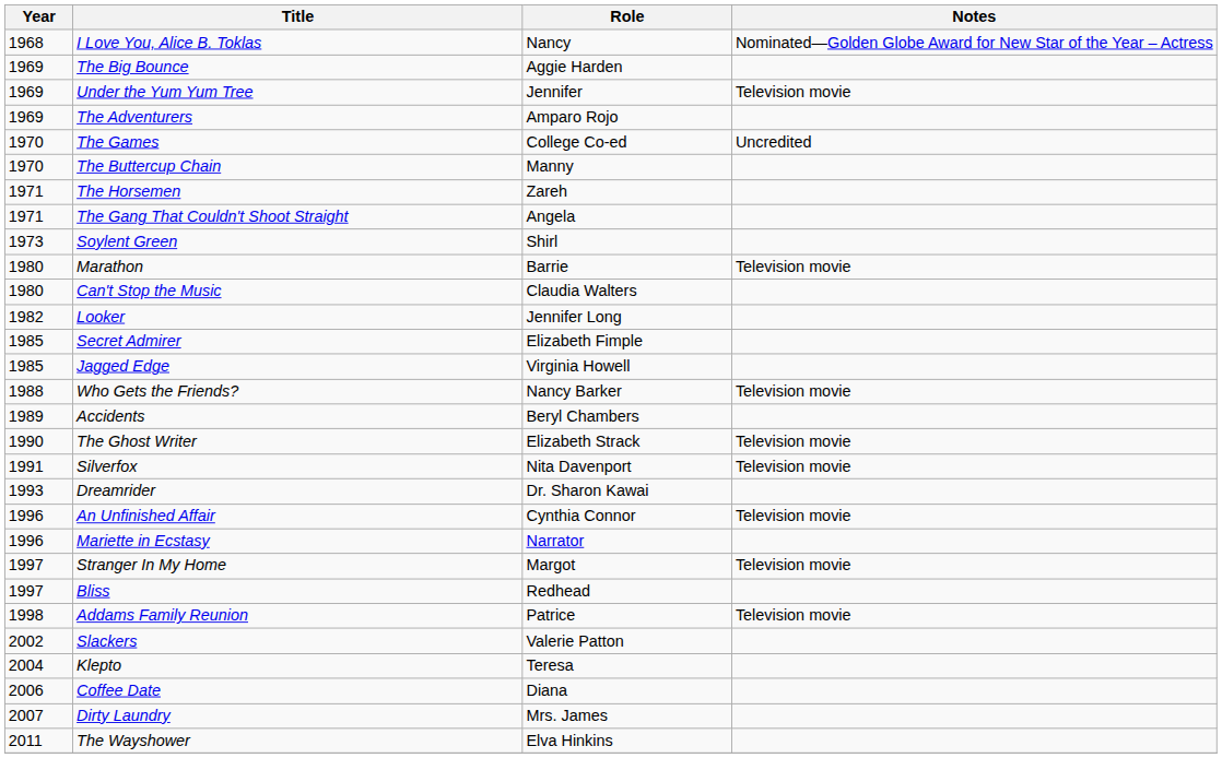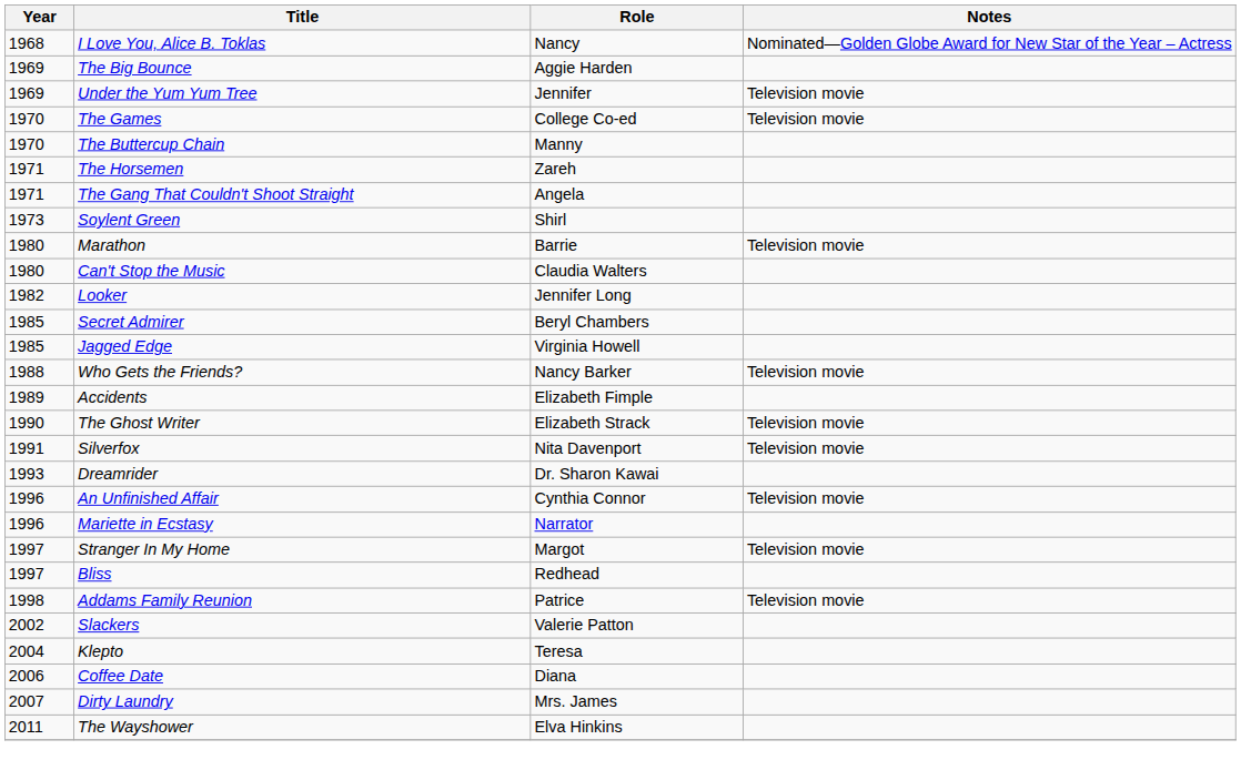 <table class="wikitable sortable">
 <tr>
 <th>Year</th>
 <th>Title</th>
 <th>Role</th>
 <th width="40%">Notes</th>
 </tr>
 <tr>
 <td>1968</td>
 <td><em><a href='#'>I Love You, Alice B. Toklas</a></em></td>
 <td>Nancy</td>
 <td>Nominated—<a href='#'>Golden Globe Award for New Star of the Year – Actress</a></td>
 </tr>
 <tr>
 <td>1969</td>
 <td><em><a href='#'>The Big Bounce</a></em></td>
 <td>Aggie Harden</td>
 <td></td>
 </tr>
 <tr>
 <td>1969</td>
 <td><em><a href='#'>Under the Yum Yum Tree</a></em></td>
 <td>Jennifer</td>
 <td>Television movie</td>
 </tr>
 <tr>
-<td>1969</td>
-<td><em><a href='#'>The Adventurers</a></em></td>
-<td>Amparo Rojo</td>
-<td></td>
-</tr>
-<tr>
 <td>1970</td>
 <td><em><a href='#'>The Games</a></em></td>
 <td>College Co-ed</td>
-<td>Uncredited</td>
+<td>Television movie</td>
 </tr>
 <tr>
 <td>1970</td>
 <td><em><a href='#'>The Buttercup Chain</a></em></td>
 <td>Manny</td>
 <td></td>
 </tr>
 <tr>
 <td>1971</td>
 <td><em><a href='#'>The Horsemen</a></em></td>
 <td>Zareh</td>
 <td></td>
 </tr>
 <tr>
 <td>1971</td>
 <td><em><a href='#'>The Gang That Couldn't Shoot Straight</a></em></td>
 <td>Angela</td>
 <td></td>
 </tr>
 <tr>
 <td>1973</td>
 <td><em><a href='#'>Soylent Green</a></em></td>
 <td>Shirl</td>
 <td></td>
 </tr>
 <tr>
 <td>1980</td>
 <td><em>Marathon</em></td>
 <td>Barrie</td>
 <td>Television movie</td>
 </tr>
 <tr>
 <td>1980</td>
 <td><em><a href='#'>Can't Stop the Music</a></em></td>
 <td>Claudia Walters</td>
 <td></td>
 </tr>
 <tr>
 <td>1982</td>
 <td><em><a href='#'>Looker</a></em></td>
 <td>Jennifer Long</td>
 <td></td>
 </tr>
 <tr>
 <td>1985</td>
 <td><em><a href='#'>Secret Admirer</a></em></td>
-<td>Elizabeth Fimple</td>
+<td>Beryl Chambers</td>
 <td></td>
 </tr>
 <tr>
 <td>1985</td>
 <td><em><a href='#'>Jagged Edge</a></em></td>
 <td>Virginia Howell</td>
 <td></td>
 </tr>
 <tr>
 <td>1988</td>
 <td><em>Who Gets the Friends?</em></td>
 <td>Nancy Barker</td>
 <td>Television movie</td>
 </tr>
 <tr>
 <td>1989</td>
 <td><em>Accidents</em></td>
-<td>Beryl Chambers</td>
+<td>Elizabeth Fimple</td>
 <td></td>
 </tr>
 <tr>
 <td>1990</td>
 <td><em>The Ghost Writer</em></td>
 <td>Elizabeth Strack</td>
 <td>Television movie</td>
 </tr>
 <tr>
 <td>1991</td>
 <td><em>Silverfox</em></td>
 <td>Nita Davenport</td>
 <td>Television movie</td>
 </tr>
 <tr>
 <td>1993</td>
 <td><em>Dreamrider</em></td>
 <td>Dr. Sharon Kawai</td>
 <td></td>
 </tr>
 <tr>
 <td>1996</td>
 <td><em><a href='#'>An Unfinished Affair</a></em></td>
 <td>Cynthia Connor</td>
 <td>Television movie</td>
 </tr>
 <tr>
 <td>1996</td>
 <td><em><a href='#'>Mariette in Ecstasy</a></em></td>
 <td><a href='#'>Narrator</a></td>
 </tr>
 <tr>
 <td>1997</td>
 <td><em>Stranger In My Home</em></td>
 <td>Margot</td>
 <td>Television movie</td>
 </tr>
 <tr>
 <td>1997</td>
 <td><em><a href='#'>Bliss</a></em></td>
 <td>Redhead</td>
 <td></td>
 </tr>
 <tr>
 <td>1998</td>
 <td><em><a href='#'>Addams Family Reunion</a></em></td>
 <td>Patrice</td>
 <td>Television movie</td>
 </tr>
 <tr>
 <td>2002</td>
 <td><em><a href='#'>Slackers</a></em></td>
 <td>Valerie Patton</td>
 <td></td>
 </tr>
 <tr>
 <td>2004</td>
 <td><em>Klepto</em></td>
 <td>Teresa</td>
 <td></td>
 </tr>
 <tr>
 <td>2006</td>
 <td><em><a href='#'>Coffee Date</a></em></td>
 <td>Diana</td>
 <td></td>
 </tr>
 <tr>
 <td>2007</td>
 <td><em><a href='#'>Dirty Laundry</a></em></td>
 <td>Mrs. James</td>
 <td></td>
 </tr>
 <tr>
 <td>2011</td>
 <td><em>The Wayshower</em></td>
 <td>Elva Hinkins</td>
 <td></td>
 </tr>
 <tr>
 </tr>
 </table>
